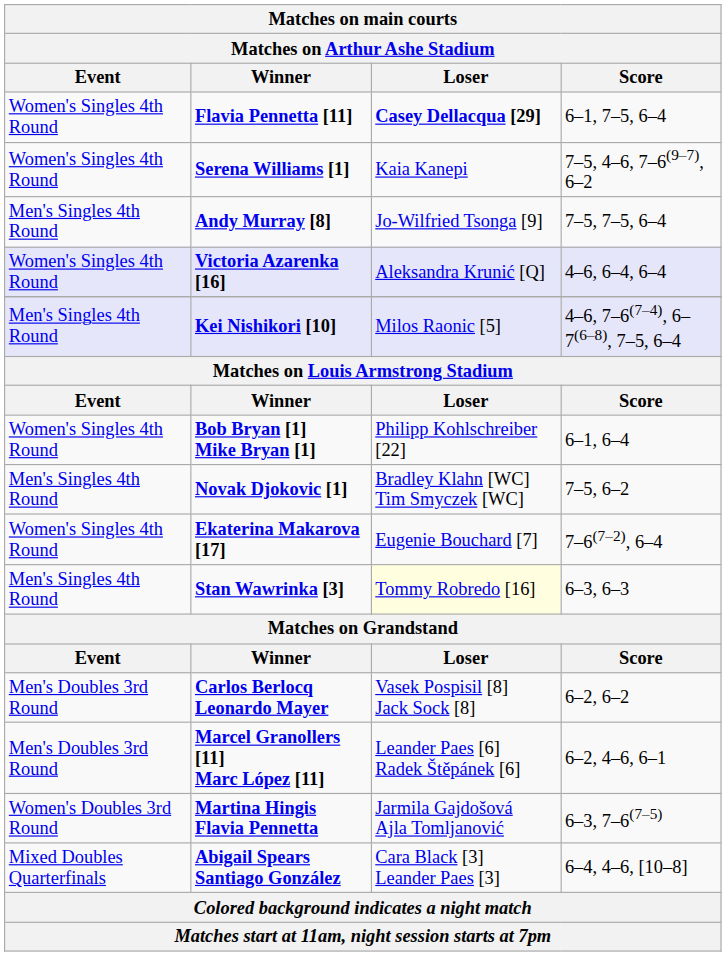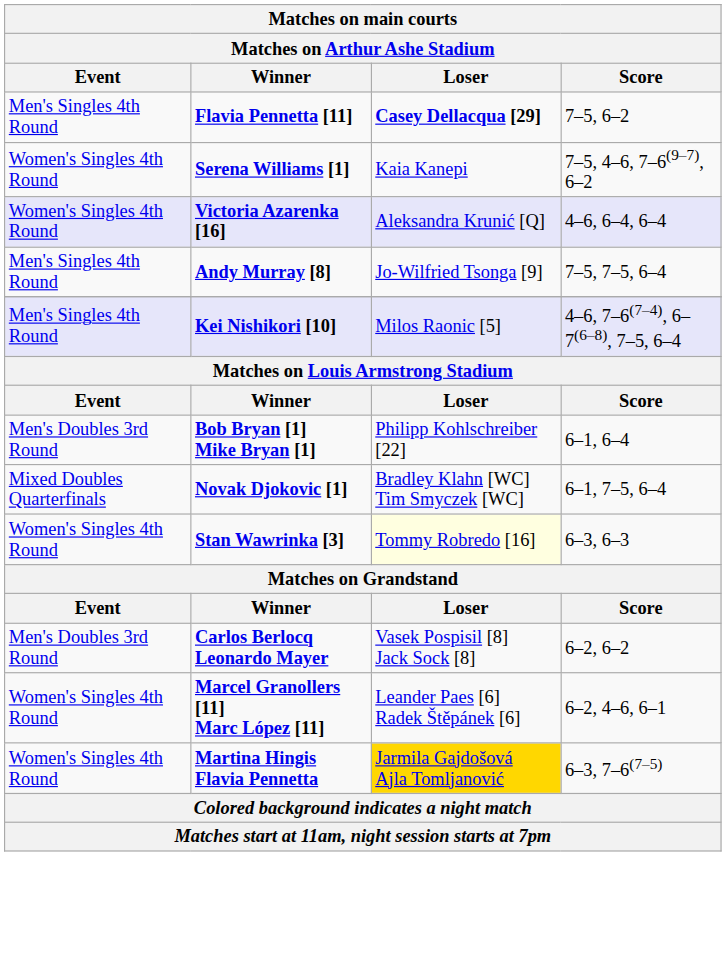 <table class="wikitable collapsible uncollapsed" style="margin:auto;">
 <tr>
 <th colspan="4" style="white-space:nowrap;">Matches on main courts</th>
 </tr>
 <tr>
 <th colspan="4"><strong>Matches on <a href='#'>Arthur Ashe Stadium</a></strong></th>
 </tr>
 <tr>
 <th width=220>Event</th>
 <th width=220>Winner</th>
 <th width=220>Loser</th>
 <th width=220>Score</th>
 </tr>
 <tr>
-<td><a href='#'>Women's Singles 4th Round</a></td>
+<td><a href='#'>Men's Singles 4th Round</a></td>
 <td><strong> <a href='#'>Flavia Pennetta</a> [11]</strong></td>
 <td><strong> <a href='#'>Casey Dellacqua</a> [29]</strong></td>
-<td>6–1, 7–5, 6–4</td>
+<td>7–5, 6–2</td>
 </tr>
 <tr>
 <td><a href='#'>Women's Singles 4th Round</a></td>
 <td><strong> <a href='#'>Serena Williams</a> [1]</strong></td>
 <td> <a href='#'>Kaia Kanepi</a></td>
 <td>7–5, 4–6, 7–6<sup>(9–7)</sup>, 6–2</td>
 </tr>
+<tr bgcolor=lavender>
+<td><a href='#'>Women's Singles 4th Round</a></td>
+<td><strong> <a href='#'>Victoria Azarenka</a> [16]</strong></td>
+<td> <a href='#'>Aleksandra Krunić</a> [Q]</td>
+<td>4–6, 6–4, 6–4</td>
+</tr>
 <tr>
 <td><a href='#'>Men's Singles 4th Round</a></td>
 <td><strong> <a href='#'>Andy Murray</a> [8]</strong></td>
 <td> <a href='#'>Jo-Wilfried Tsonga</a> [9]</td>
 <td>7–5, 7–5, 6–4</td>
-</tr>
-<tr bgcolor=lavender>
-<td><a href='#'>Women's Singles 4th Round</a></td>
-<td><strong> <a href='#'>Victoria Azarenka</a> [16]</strong></td>
-<td> <a href='#'>Aleksandra Krunić</a> [Q]</td>
-<td>4–6, 6–4, 6–4</td>
 </tr>
 <tr>
 </tr>
 <tr bgcolor=lavender>
 <td><a href='#'>Men's Singles 4th Round</a></td>
 <td><strong> <a href='#'>Kei Nishikori</a> [10]</strong></td>
 <td> <a href='#'>Milos Raonic</a> [5]</td>
 <td>4–6, 7–6<sup>(7–4)</sup>, 6–7<sup>(6–8)</sup>, 7–5, 6–4</td>
 </tr>
 <tr>
 <th colspan="4"><strong>Matches on <a href='#'>Louis Armstrong Stadium</a></strong></th>
 </tr>
 <tr>
 <th width=220>Event</th>
 <th width=220>Winner</th>
 <th width=220>Loser</th>
 <th width=220>Score</th>
 </tr>
 <tr>
-<td><a href='#'>Women's Singles 4th Round</a></td>
+<td><a href='#'>Men's Doubles 3rd Round</a></td>
 <td><strong> <a href='#'>Bob Bryan</a> [1]<br> <a href='#'>Mike Bryan</a> [1]</strong></td>
 <td> <a href='#'>Philipp Kohlschreiber</a> [22]</td>
 <td>6–1, 6–4</td>
 </tr>
 <tr>
-<td><a href='#'>Men's Singles 4th Round</a></td>
+<td><a href='#'>Mixed Doubles Quarterfinals</a></td>
 <td><strong> <a href='#'>Novak Djokovic</a> [1]</strong></td>
 <td> <a href='#'>Bradley Klahn</a> [WC]<br> <a href='#'>Tim Smyczek</a> [WC]</td>
-<td>7–5, 6–2</td>
+<td>6–1, 7–5, 6–4</td>
 </tr>
 <tr>
 <td><a href='#'>Women's Singles 4th Round</a></td>
-<td><strong> <a href='#'>Ekaterina Makarova</a> [17]</strong></td>
-<td> <a href='#'>Eugenie Bouchard</a> [7]</td>
-<td>7–6<sup>(7–2)</sup>, 6–4</td>
-</tr>
-<tr>
-<td><a href='#'>Men's Singles 4th Round</a></td>
 <td><strong> <a href='#'>Stan Wawrinka</a> [3]</strong></td>
 <td style="background: lightyellow;"> <a href='#'>Tommy Robredo</a> [16]</td>
 <td>6–3, 6–3</td>
 </tr>
 <tr>
 <th colspan="4"><strong>Matches on Grandstand</strong></th>
 </tr>
 <tr>
 <th width=220>Event</th>
 <th width=220>Winner</th>
 <th width=220>Loser</th>
 <th width=220>Score</th>
 </tr>
 <tr>
 <td><a href='#'>Men's Doubles 3rd Round</a></td>
 <td><strong> <a href='#'>Carlos Berlocq</a><br> <a href='#'>Leonardo Mayer</a></strong></td>
 <td> <a href='#'>Vasek Pospisil</a> [8]<br> <a href='#'>Jack Sock</a> [8]</td>
 <td>6–2, 6–2</td>
 </tr>
 <tr>
-<td><a href='#'>Men's Doubles 3rd Round</a></td>
+<td><a href='#'>Women's Singles 4th Round</a></td>
 <td><strong> <a href='#'>Marcel Granollers</a> [11]<br> <a href='#'>Marc López</a> [11]</strong></td>
 <td> <a href='#'>Leander Paes</a> [6]<br> <a href='#'>Radek Štěpánek</a> [6]</td>
 <td>6–2, 4–6, 6–1</td>
 </tr>
 <tr>
-<td><a href='#'>Women's Doubles 3rd Round</a></td>
+<td><a href='#'>Women's Singles 4th Round</a></td>
 <td><strong> <a href='#'>Martina Hingis</a><br> <a href='#'>Flavia Pennetta</a></strong></td>
-<td> <a href='#'>Jarmila Gajdošová</a><br> <a href='#'>Ajla Tomljanović</a></td>
+<td style="background: gold;"> <a href='#'>Jarmila Gajdošová</a><br> <a href='#'>Ajla Tomljanović</a></td>
 <td>6–3, 7–6<sup>(7–5)</sup></td>
-</tr>
-<tr>
-<td><a href='#'>Mixed Doubles Quarterfinals</a></td>
-<td><strong> <a href='#'>Abigail Spears</a><br> <a href='#'>Santiago González</a></strong></td>
-<td> <a href='#'>Cara Black</a> [3]<br> <a href='#'>Leander Paes</a> [3]</td>
-<td>6–4, 4–6, [10–8]</td>
 </tr>
 <tr>
 <th colspan=4><em>Colored background indicates a night match</em></th>
 </tr>
 <tr>
 <th colspan=4><em>Matches start at 11am, night session starts at 7pm</em></th>
 </tr>
 </table>
